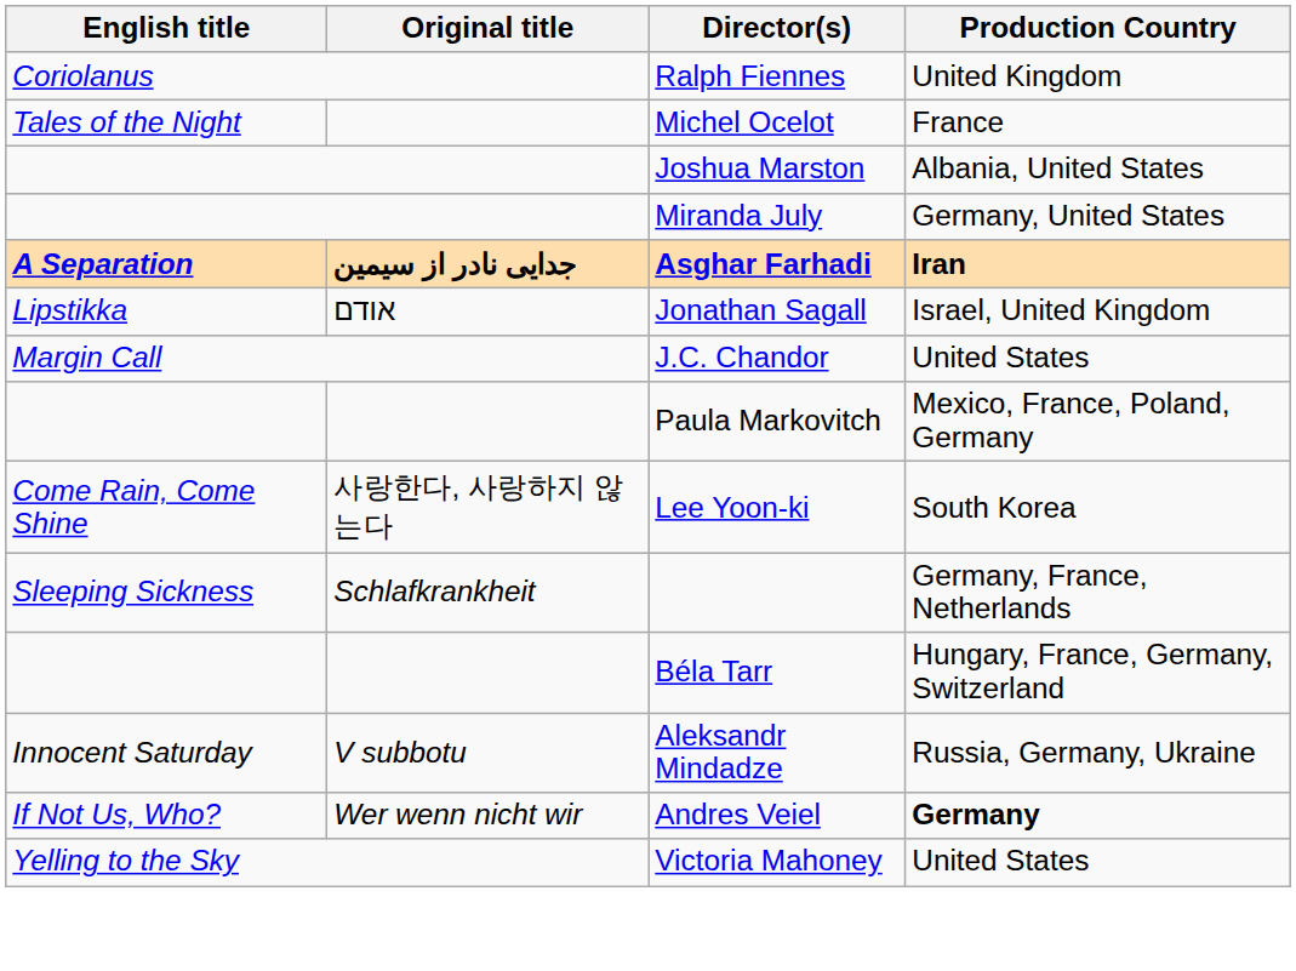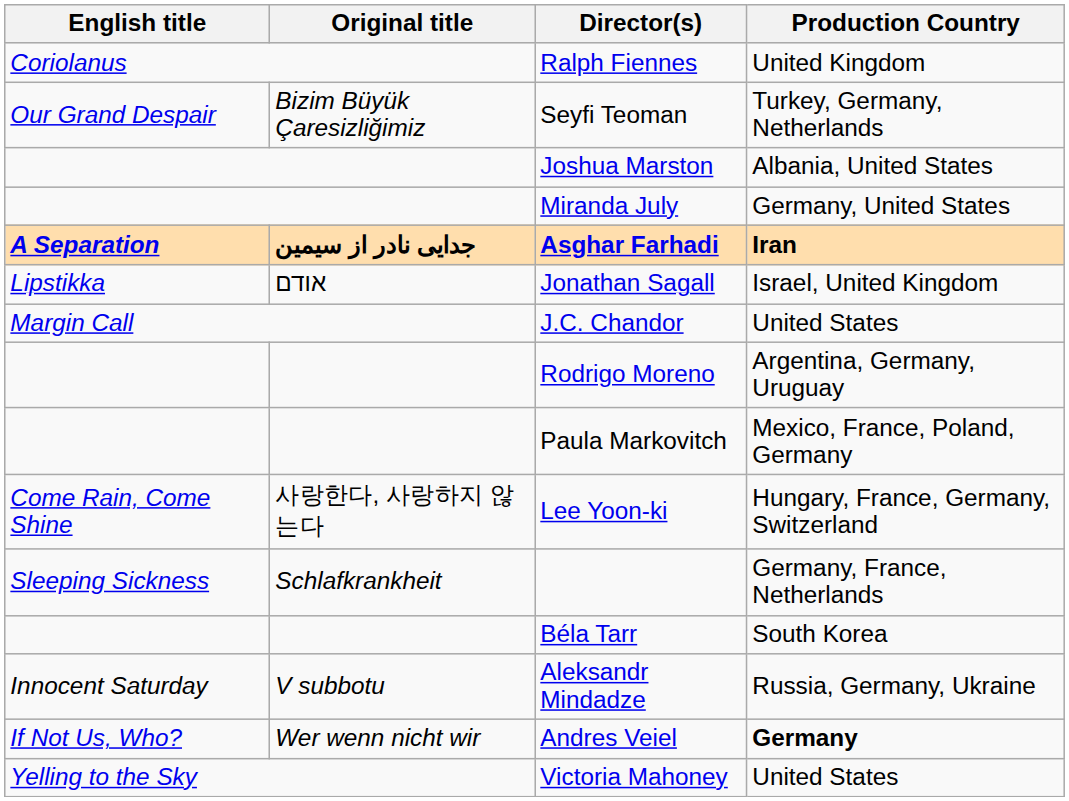 <table class="wikitable" width="79%" cellpadding="5">
 <tr>
 <th width="25%">English title</th>
 <th width="25%">Original title</th>
 <th width="20%">Director(s)</th>
 <th width="30%">Production Country</th>
 </tr>
 <tr>
 <td colspan="2"><em><a href='#'>Coriolanus</a></em></td>
 <td><a href='#'>Ralph Fiennes</a></td>
 <td>United Kingdom</td>
 </tr>
 <tr>
-<td><em><a href='#'>Tales of the Night</a></em></td>
-<td></td>
-<td><a href='#'>Michel Ocelot</a></td>
-<td>France</td>
+<td><em><a href='#'>Our Grand Despair</a></em></td>
+<td><em>Bizim Büyük Çaresizliğimiz</em></td>
+<td>Seyfi Teoman</td>
+<td>Turkey, Germany, Netherlands</td>
 </tr>
 <tr>
 <td colspan="2"></td>
 <td><a href='#'>Joshua Marston</a></td>
 <td>Albania, United States</td>
 </tr>
 <tr>
 <td colspan="2"></td>
 <td><a href='#'>Miranda July</a></td>
 <td>Germany, United States</td>
 </tr>
 <tr style="background:#FFDEAD;">
 <td><strong><em><a href='#'>A Separation</a></em></strong></td>
 <td><strong>جدایی نادر از سیمین</strong></td>
 <td><strong><a href='#'>Asghar Farhadi</a></strong></td>
 <td><strong>Iran</strong></td>
 </tr>
 <tr>
 <td><em><a href='#'>Lipstikka</a></em></td>
 <td>אודם</td>
 <td><a href='#'>Jonathan Sagall</a></td>
 <td>Israel, United Kingdom</td>
 </tr>
 <tr>
 <td colspan="2"><em><a href='#'>Margin Call</a></em></td>
 <td><a href='#'>J.C. Chandor</a></td>
 <td>United States</td>
 </tr>
 <tr>
 <td></td>
 <td></td>
+<td><a href='#'>Rodrigo Moreno</a></td>
+<td>Argentina, Germany, Uruguay</td>
+</tr>
+<tr>
+<td></td>
+<td></td>
 <td>Paula Markovitch</td>
 <td>Mexico, France, Poland, Germany</td>
 </tr>
 <tr>
 <td><em><a href='#'>Come Rain, Come Shine</a></em></td>
 <td>사랑한다, 사랑하지 않는다</td>
 <td><a href='#'>Lee Yoon-ki</a></td>
-<td>South Korea</td>
+<td>Hungary, France, Germany, Switzerland</td>
 </tr>
 <tr>
 <td><em><a href='#'>Sleeping Sickness</a></em></td>
 <td><em>Schlafkrankheit</em></td>
 <td></td>
 <td>Germany, France, Netherlands</td>
 </tr>
 <tr>
 <td></td>
 <td></td>
 <td><a href='#'>Béla Tarr</a></td>
-<td>Hungary, France, Germany, Switzerland</td>
+<td>South Korea</td>
 </tr>
 <tr>
 <td><em>Innocent Saturday</em></td>
 <td><em>V subbotu</em></td>
 <td><a href='#'>Aleksandr Mindadze</a></td>
 <td>Russia, Germany, Ukraine</td>
 </tr>
 <tr>
 <td><em><a href='#'>If Not Us, Who?</a></em></td>
 <td><em>Wer wenn nicht wir</em></td>
 <td><a href='#'>Andres Veiel</a></td>
 <td><strong>Germany</strong></td>
 </tr>
 <tr>
 <td colspan="2"><em><a href='#'>Yelling to the Sky</a></em></td>
 <td><a href='#'>Victoria Mahoney</a></td>
 <td>United States</td>
 </tr>
 </table>
